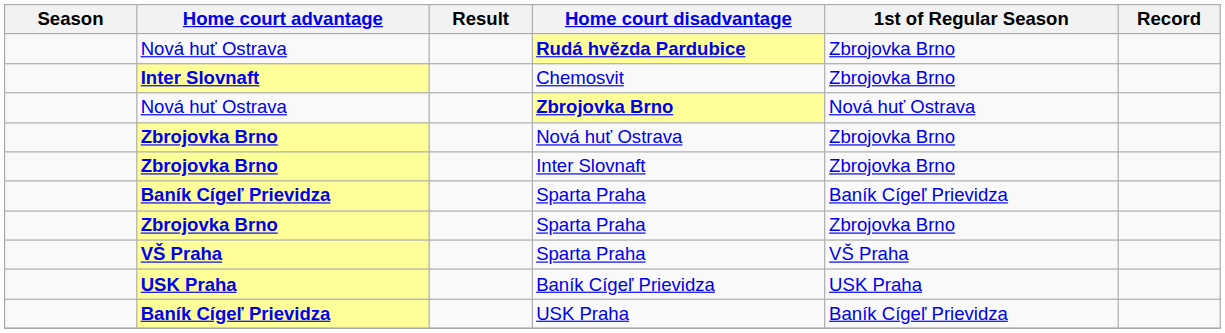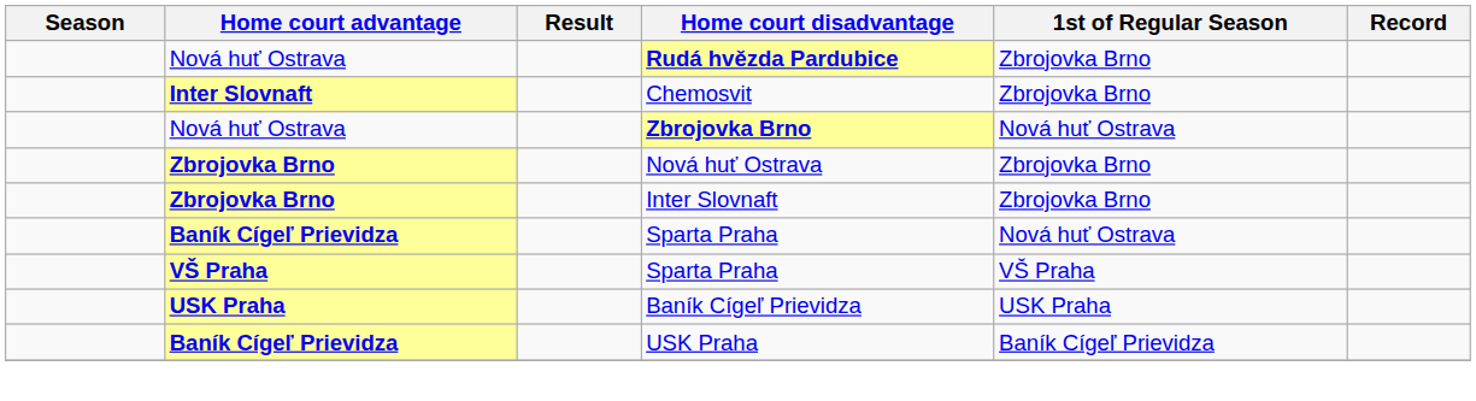 <table class="wikitable" style="width:83%;">
 <tr>
 <th style="width:9%;">Season</th>
 <th style="width:20%;"><a href='#'>Home court advantage</a></th>
 <th style="width:7%;">Result</th>
 <th style="width:20%;"><a href='#'>Home court disadvantage</a></th>
 <th style="width:20%;">1st of Regular Season</th>
 <th style="width:7%;">Record</th>
 </tr>
 <tr>
 <td></td>
 <td><a href='#'>Nová huť Ostrava</a></td>
 <td></td>
 <td style="background:#ff9;"><strong><a href='#'>Rudá hvězda Pardubice</a></strong></td>
 <td><a href='#'>Zbrojovka Brno</a></td>
 <td></td>
 </tr>
 <tr>
 <td></td>
 <td style="background:#ff9;"><strong><a href='#'>Inter Slovnaft</a></strong></td>
 <td></td>
 <td><a href='#'>Chemosvit</a></td>
 <td><a href='#'>Zbrojovka Brno</a></td>
 <td></td>
 </tr>
 <tr>
 <td></td>
 <td><a href='#'>Nová huť Ostrava</a></td>
 <td></td>
 <td style="background:#ff9;"><strong><a href='#'>Zbrojovka Brno</a></strong></td>
 <td><a href='#'>Nová huť Ostrava</a></td>
 <td></td>
 </tr>
 <tr>
 <td></td>
 <td style="background:#ff9;"><strong><a href='#'>Zbrojovka Brno</a></strong></td>
 <td></td>
 <td><a href='#'>Nová huť Ostrava</a></td>
 <td><a href='#'>Zbrojovka Brno</a></td>
 <td></td>
 </tr>
 <tr>
 <td></td>
 <td style="background:#ff9;"><strong><a href='#'>Zbrojovka Brno</a></strong></td>
 <td></td>
 <td><a href='#'>Inter Slovnaft</a></td>
 <td><a href='#'>Zbrojovka Brno</a></td>
 <td></td>
 </tr>
 <tr>
 <td></td>
 <td style="background:#ff9;"><strong><a href='#'>Baník Cígeľ Prievidza</a></strong></td>
 <td></td>
 <td><a href='#'>Sparta Praha</a></td>
-<td><a href='#'>Baník Cígeľ Prievidza</a></td>
-<td></td>
-</tr>
-<tr>
-<td></td>
-<td style="background:#ff9;"><strong><a href='#'>Zbrojovka Brno</a></strong></td>
-<td></td>
-<td><a href='#'>Sparta Praha</a></td>
-<td><a href='#'>Zbrojovka Brno</a></td>
+<td><a href='#'>Nová huť Ostrava</a></td>
 <td></td>
 </tr>
 <tr>
 <td></td>
 <td style="background:#ff9;"><strong><a href='#'>VŠ Praha</a></strong></td>
 <td></td>
 <td><a href='#'>Sparta Praha</a></td>
 <td><a href='#'>VŠ Praha</a></td>
 <td></td>
 </tr>
 <tr>
 <td></td>
 <td style="background:#ff9;"><strong><a href='#'>USK Praha</a></strong></td>
 <td></td>
 <td><a href='#'>Baník Cígeľ Prievidza</a></td>
 <td><a href='#'>USK Praha</a></td>
 <td></td>
 </tr>
 <tr>
 <td></td>
 <td style="background:#ff9;"><strong><a href='#'>Baník Cígeľ Prievidza</a></strong></td>
 <td></td>
 <td><a href='#'>USK Praha</a></td>
 <td><a href='#'>Baník Cígeľ Prievidza</a></td>
 <td></td>
 </tr>
 <tr>
 </tr>
 </table>
